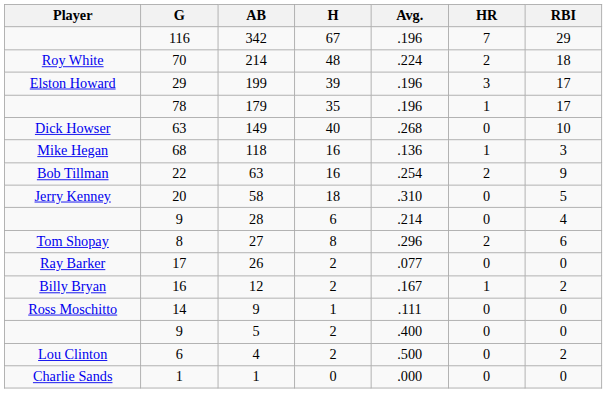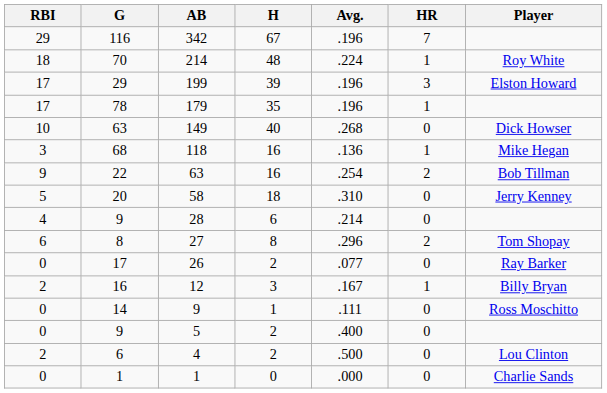 <table class="wikitable sortable">
 <tr>
-<th bgcolor="#DDDDFF" width="16%">Player</th>
+<th bgcolor="#DDDDFF" width="9%">RBI</th>
 <th bgcolor="#DDDDFF" width="9%">G</th>
 <th bgcolor="#DDDDFF" width="9%">AB</th>
 <th bgcolor="#DDDDFF" width="9%">H</th>
 <th bgcolor="#DDDDFF" width="9%">Avg.</th>
 <th bgcolor="#DDDDFF" width="9%">HR</th>
-<th bgcolor="#DDDDFF" width="9%">RBI</th>
+<th bgcolor="#DDDDFF" width="16%">Player</th>
 </tr>
 <tr align="center">
-<td></td>
+<td>29</td>
 <td>116</td>
 <td>342</td>
 <td>67</td>
 <td>.196</td>
 <td>7</td>
-<td>29</td>
+<td></td>
 </tr>
 <tr align="center">
-<td><a href='#'>Roy White</a></td>
+<td>18</td>
 <td>70</td>
 <td>214</td>
 <td>48</td>
 <td>.224</td>
-<td>2</td>
-<td>18</td>
+<td>1</td>
+<td><a href='#'>Roy White</a></td>
 </tr>
 <tr align="center">
-<td><a href='#'>Elston Howard</a></td>
+<td>17</td>
 <td>29</td>
 <td>199</td>
 <td>39</td>
 <td>.196</td>
 <td>3</td>
-<td>17</td>
+<td><a href='#'>Elston Howard</a></td>
 </tr>
 <tr align="center">
-<td></td>
+<td>17</td>
 <td>78</td>
 <td>179</td>
 <td>35</td>
 <td>.196</td>
 <td>1</td>
-<td>17</td>
+<td></td>
 </tr>
 <tr align="center">
-<td><a href='#'>Dick Howser</a></td>
+<td>10</td>
 <td>63</td>
 <td>149</td>
 <td>40</td>
 <td>.268</td>
 <td>0</td>
-<td>10</td>
+<td><a href='#'>Dick Howser</a></td>
 </tr>
 <tr align="center">
-<td><a href='#'>Mike Hegan</a></td>
+<td>3</td>
 <td>68</td>
 <td>118</td>
 <td>16</td>
 <td>.136</td>
 <td>1</td>
-<td>3</td>
+<td><a href='#'>Mike Hegan</a></td>
 </tr>
 <tr align="center">
-<td><a href='#'>Bob Tillman</a></td>
+<td>9</td>
 <td>22</td>
 <td>63</td>
 <td>16</td>
 <td>.254</td>
 <td>2</td>
-<td>9</td>
+<td><a href='#'>Bob Tillman</a></td>
 </tr>
 <tr align="center">
-<td><a href='#'>Jerry Kenney</a></td>
+<td>5</td>
 <td>20</td>
 <td>58</td>
 <td>18</td>
 <td>.310</td>
 <td>0</td>
-<td>5</td>
+<td><a href='#'>Jerry Kenney</a></td>
 </tr>
 <tr align="center">
-<td></td>
+<td>4</td>
 <td>9</td>
 <td>28</td>
 <td>6</td>
 <td>.214</td>
 <td>0</td>
-<td>4</td>
+<td></td>
 </tr>
 <tr align="center">
-<td><a href='#'>Tom Shopay</a></td>
+<td>6</td>
 <td>8</td>
 <td>27</td>
 <td>8</td>
 <td>.296</td>
 <td>2</td>
-<td>6</td>
+<td><a href='#'>Tom Shopay</a></td>
 </tr>
 <tr align="center">
-<td><a href='#'>Ray Barker</a></td>
+<td>0</td>
 <td>17</td>
 <td>26</td>
 <td>2</td>
 <td>.077</td>
 <td>0</td>
-<td>0</td>
+<td><a href='#'>Ray Barker</a></td>
 </tr>
 <tr align="center">
-<td><a href='#'>Billy Bryan</a></td>
+<td>2</td>
 <td>16</td>
 <td>12</td>
-<td>2</td>
+<td>3</td>
 <td>.167</td>
 <td>1</td>
-<td>2</td>
+<td><a href='#'>Billy Bryan</a></td>
 </tr>
 <tr align="center">
-<td><a href='#'>Ross Moschitto</a></td>
+<td>0</td>
 <td>14</td>
 <td>9</td>
 <td>1</td>
 <td>.111</td>
 <td>0</td>
-<td>0</td>
+<td><a href='#'>Ross Moschitto</a></td>
 </tr>
 <tr align="center">
-<td></td>
+<td>0</td>
 <td>9</td>
 <td>5</td>
 <td>2</td>
 <td>.400</td>
 <td>0</td>
-<td>0</td>
+<td></td>
 </tr>
 <tr align="center">
-<td><a href='#'>Lou Clinton</a></td>
+<td>2</td>
 <td>6</td>
 <td>4</td>
 <td>2</td>
 <td>.500</td>
 <td>0</td>
-<td>2</td>
+<td><a href='#'>Lou Clinton</a></td>
 </tr>
 <tr align="center">
-<td><a href='#'>Charlie Sands</a></td>
+<td>0</td>
 <td>1</td>
 <td>1</td>
 <td>0</td>
 <td>.000</td>
 <td>0</td>
-<td>0</td>
+<td><a href='#'>Charlie Sands</a></td>
 </tr>
 </table>
